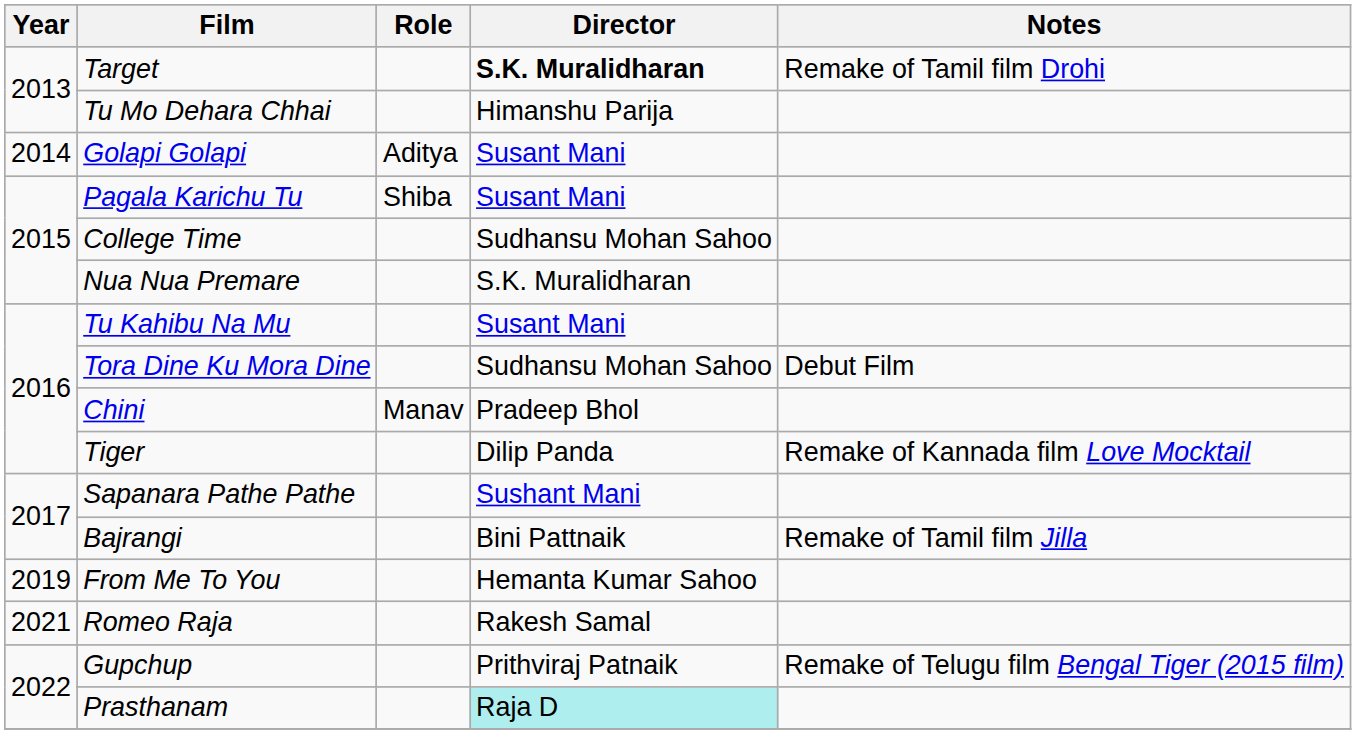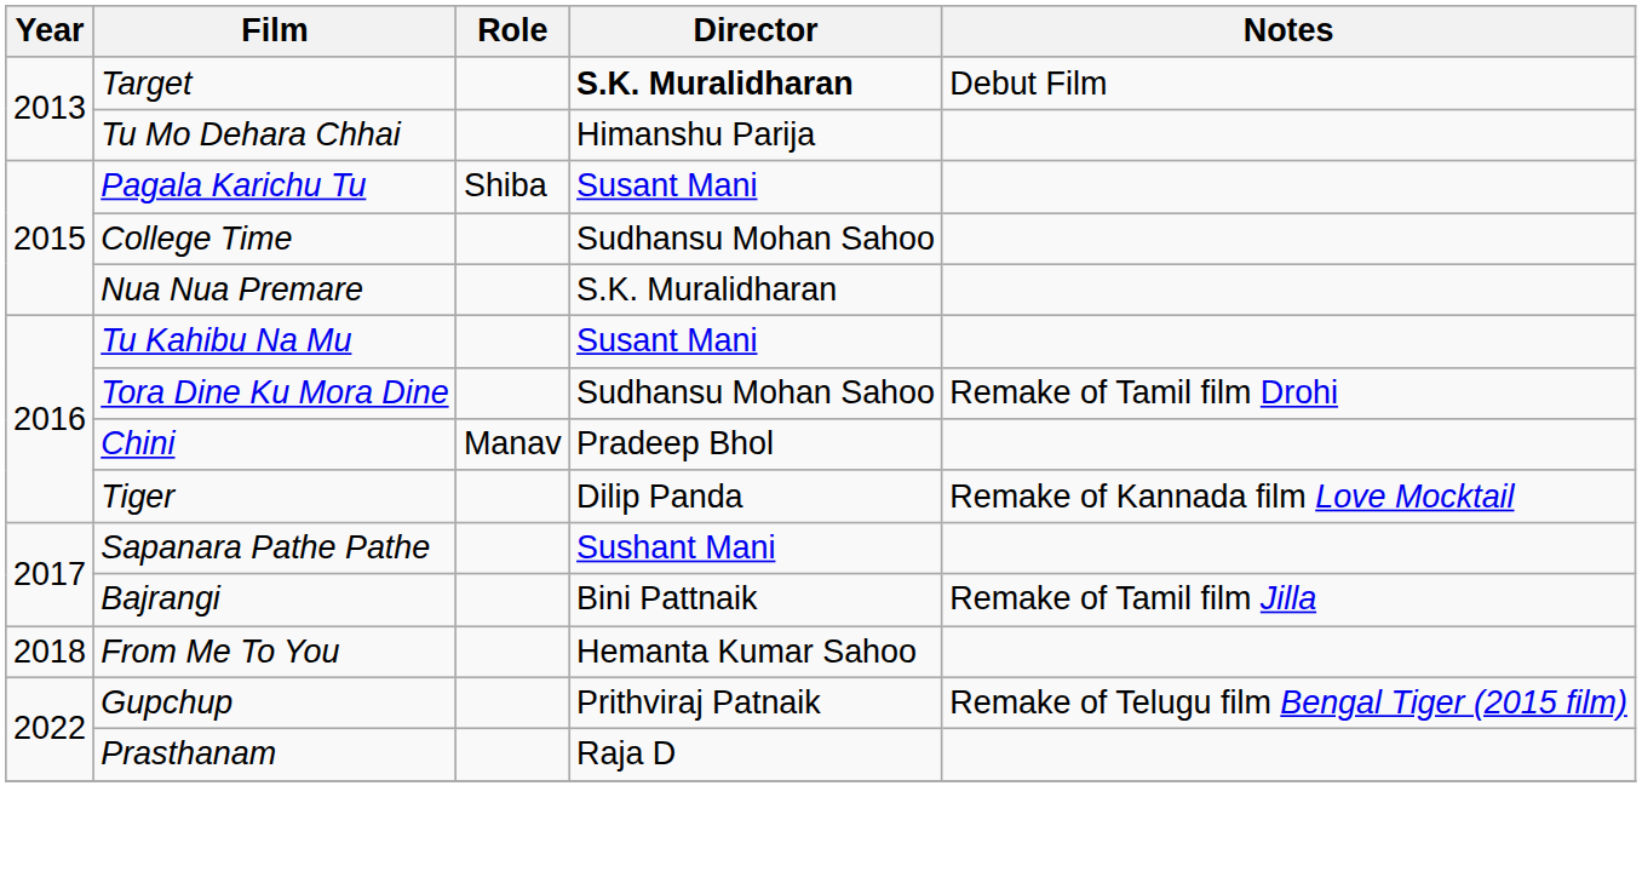 <table class="wikitable">
 <tr>
 <th>Year</th>
 <th>Film</th>
 <th>Role</th>
 <th>Director</th>
 <th>Notes</th>
 </tr>
 <tr>
 <td rowspan="2">2013</td>
 <td><em>Target</em></td>
 <td></td>
 <td><strong>S.K. Muralidharan</strong></td>
-<td>Remake of Tamil film <a href='#'>Drohi</a></td>
+<td>Debut Film</td>
 </tr>
 <tr>
 <td><em>Tu Mo Dehara Chhai </em></td>
 <td></td>
 <td>Himanshu Parija</td>
-<td></td>
-</tr>
-<tr>
-<td>2014</td>
-<td><em><a href='#'>Golapi Golapi</a></em></td>
-<td>Aditya</td>
-<td><a href='#'>Susant Mani</a></td>
 <td></td>
 </tr>
 <tr>
 <td rowspan="3">2015</td>
 <td><em><a href='#'>Pagala Karichu Tu</a></em></td>
 <td>Shiba</td>
 <td><a href='#'>Susant Mani</a></td>
 <td></td>
 </tr>
 <tr>
 <td><em>College Time</em></td>
 <td></td>
 <td>Sudhansu Mohan Sahoo</td>
 <td></td>
 </tr>
 <tr>
 <td><em>Nua Nua Premare</em></td>
 <td></td>
 <td>S.K. Muralidharan</td>
 <td></td>
 </tr>
 <tr>
 <td rowspan="4">2016</td>
 <td><em><a href='#'>Tu Kahibu Na Mu</a></em></td>
 <td></td>
 <td><a href='#'>Susant Mani</a></td>
 <td></td>
 </tr>
 <tr>
 <td><em><a href='#'>Tora Dine Ku Mora Dine</a></em></td>
 <td></td>
 <td>Sudhansu Mohan Sahoo</td>
-<td>Debut Film</td>
+<td>Remake of Tamil film <a href='#'>Drohi</a></td>
 </tr>
 <tr>
 <td><em><a href='#'>Chini</a></em></td>
 <td>Manav</td>
 <td>Pradeep Bhol</td>
 <td></td>
 </tr>
 <tr>
 <td><em>Tiger</em></td>
 <td></td>
 <td>Dilip Panda</td>
 <td>Remake of Kannada film <em><a href='#'>Love Mocktail</a></em></td>
 </tr>
 <tr>
 <td rowspan="2">2017</td>
 <td><em>Sapanara Pathe Pathe</em></td>
 <td></td>
 <td><a href='#'>Sushant Mani</a></td>
 <td></td>
 </tr>
 <tr>
 <td><em>Bajrangi</em></td>
 <td></td>
 <td>Bini Pattnaik</td>
 <td>Remake of Tamil film <em><a href='#'>Jilla</a></em></td>
 </tr>
 <tr>
-<td rowspan="1">2019</td>
+<td rowspan="1">2018</td>
 <td><em>From Me To You</em></td>
 <td></td>
 <td>Hemanta Kumar Sahoo</td>
-<td></td>
-</tr>
-<tr>
-<td rowspan="1">2021</td>
-<td><em>Romeo Raja</em></td>
-<td></td>
-<td>Rakesh Samal</td>
 <td></td>
 </tr>
 <tr>
 <td rowspan="2">2022</td>
 <td><em>Gupchup</em></td>
 <td></td>
 <td>Prithviraj Patnaik</td>
 <td>Remake of Telugu film <em><a href='#'>Bengal Tiger (2015 film) </a></em></td>
 </tr>
 <tr>
 <td><em>Prasthanam</em></td>
 <td></td>
-<td style="background: paleturquoise;">Raja D</td>
+<td>Raja D</td>
 <td></td>
 </tr>
 <tr>
 </tr>
 </table>
